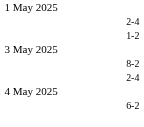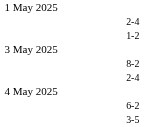 <table style="width:100%;" cellspacing="1">
 <tr>
 <th width=25%></th>
 <th width=2%></th>
 <th width=6%></th>
 <th width=2%></th>
 <th width=25%></th>
 </tr>
 <tr>
 <td>1 May 2025</td>
 </tr>
 <tr style=font-size:90%>
 <td align=right><strong></strong></td>
 <td></td>
 <td align=center>2-4</td>
 <td></td>
 <td></td>
 <td></td>
 </tr>
 <tr style=font-size:90%>
 <td align=right></td>
 <td></td>
 <td align=center>1-2</td>
 <td></td>
 <td><strong></strong></td>
 <td></td>
 </tr>
 <tr>
 <td>3 May 2025</td>
 </tr>
 <tr style=font-size:90%>
 <td align=right><strong></strong></td>
 <td></td>
 <td align=center>8-2</td>
 <td></td>
 <td></td>
 <td></td>
 </tr>
 <tr style=font-size:90%>
 <td align=right></td>
 <td></td>
 <td align=center>2-4</td>
 <td></td>
 <td><strong></strong></td>
 <td></td>
 </tr>
 <tr>
 <td>4 May 2025</td>
 </tr>
 <tr style=font-size:90%>
 <td align=right></td>
 <td></td>
 <td align=center>6-2</td>
 <td></td>
 <td><strong></strong></td>
 <td></td>
 </tr>
+<tr style=font-size:90%>
+<td align=right></td>
+<td></td>
+<td align=center>3-5</td>
+<td></td>
+<td><strong></strong></td>
+<td></td>
+</tr>
 </table>
